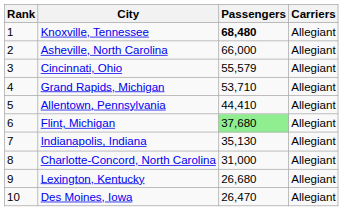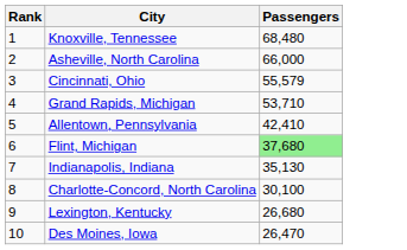 <table class="wikitable sortable" style="font-size:95%;">
 <tr>
 <th>Rank</th>
 <th>City</th>
 <th>Passengers</th>
-<th>Carriers</th>
 </tr>
 <tr>
 <td>1</td>
 <td> <a href='#'>Knoxville, Tennessee</a></td>
-<td><strong>68,480</strong></td>
-<td>Allegiant</td>
+<td>68,480</td>
 </tr>
 <tr>
 <td>2</td>
 <td> <a href='#'>Asheville, North Carolina</a></td>
 <td>66,000</td>
-<td>Allegiant</td>
 </tr>
 <tr>
 <td>3</td>
 <td> <a href='#'>Cincinnati, Ohio</a></td>
 <td>55,579</td>
-<td>Allegiant</td>
 </tr>
 <tr>
 <td>4</td>
 <td> <a href='#'>Grand Rapids, Michigan</a></td>
 <td>53,710</td>
-<td>Allegiant</td>
 </tr>
 <tr>
 <td>5</td>
 <td> <a href='#'>Allentown, Pennsylvania</a></td>
-<td>44,410</td>
-<td>Allegiant</td>
+<td>42,410</td>
 </tr>
 <tr>
 <td>6</td>
 <td> <a href='#'>Flint, Michigan</a></td>
 <td style="background: lightgreen;">37,680</td>
-<td>Allegiant</td>
 </tr>
 <tr>
 <td>7</td>
 <td> <a href='#'>Indianapolis, Indiana</a></td>
 <td>35,130</td>
-<td>Allegiant</td>
 </tr>
 <tr>
 <td>8</td>
 <td> <a href='#'>Charlotte-Concord, North Carolina</a></td>
-<td>31,000</td>
-<td>Allegiant</td>
+<td>30,100</td>
 </tr>
 <tr>
 <td>9</td>
 <td> <a href='#'>Lexington, Kentucky</a></td>
 <td>26,680</td>
-<td>Allegiant</td>
 </tr>
 <tr>
 <td>10</td>
 <td> <a href='#'>Des Moines, Iowa</a></td>
 <td>26,470</td>
-<td>Allegiant</td>
 </tr>
 </table>
